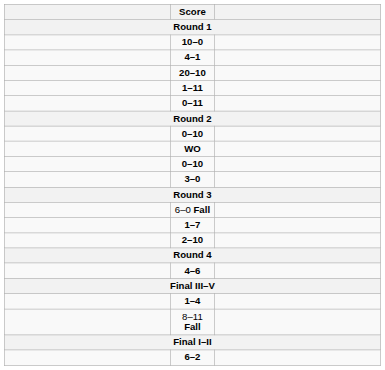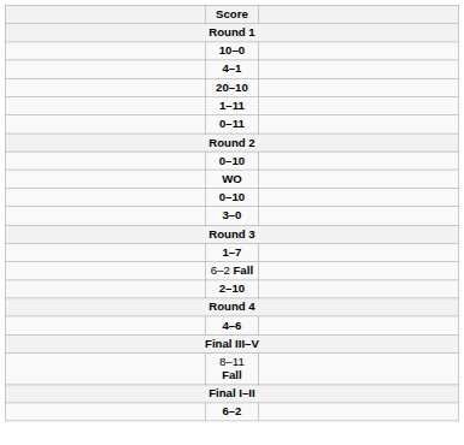 <table class="wikitable" style="text-align: left;">
 <tr>
 <th align="right" width="270"></th>
 <th width="65">Score</th>
 <th align="left" width="270"></th>
 </tr>
 <tr>
 <th colspan="3">Round 1</th>
 </tr>
 <tr>
 <td><strong></strong></td>
 <td align=center><strong>10–0</strong></td>
 <td></td>
 </tr>
 <tr>
 <td><strong></strong></td>
 <td align=center><strong>4–1</strong></td>
 <td></td>
 </tr>
 <tr>
 <td><strong></strong></td>
 <td align=center><strong>20–10</strong></td>
 <td></td>
 </tr>
 <tr>
 <td></td>
 <td align=center><strong>1–11</strong></td>
 <td><strong></strong></td>
 </tr>
 <tr>
 <td></td>
 <td align=center><strong>0–11</strong></td>
 <td><strong></strong></td>
 </tr>
 <tr>
 <th colspan="3">Round 2</th>
 </tr>
 <tr>
 <td></td>
 <td align=center><strong>0–10</strong></td>
 <td><strong></strong></td>
 </tr>
 <tr>
 <td></td>
 <td align=center><strong>WO</strong></td>
 <td><strong></strong></td>
 </tr>
 <tr>
 <td></td>
 <td align=center><strong>0–10</strong></td>
 <td><strong></strong></td>
 </tr>
 <tr>
 <td><strong></strong></td>
 <td align=center><strong>3–0</strong></td>
 <td></td>
 </tr>
 <tr>
 <th colspan="3">Round 3</th>
 </tr>
 <tr>
-<td><strong></strong></td>
-<td align=center>6–0 <strong>Fall</strong></td>
-<td></td>
-</tr>
-<tr>
 <td></td>
 <td align=center><strong>1–7</strong></td>
 <td><strong></strong></td>
+</tr>
+<tr>
+<td><strong></strong></td>
+<td align=center>6–2 <strong>Fall</strong></td>
+<td></td>
 </tr>
 <tr>
 <td></td>
 <td align=center><strong>2–10</strong></td>
 <td><strong></strong></td>
 </tr>
 <tr>
 <th colspan="3">Round 4</th>
 </tr>
 <tr>
 <td></td>
 <td align=center><strong>4–6</strong></td>
 <td><strong></strong></td>
 </tr>
 <tr>
 <th colspan="3">Final III–V</th>
 </tr>
 <tr>
 <td></td>
-<td align=center><strong>1–4</strong></td>
-<td><strong></strong></td>
-</tr>
-<tr>
-<td></td>
 <td align=center>8–11 <strong>Fall</strong></td>
 <td><strong></strong></td>
 </tr>
 <tr>
 <th colspan="3">Final I–II</th>
 </tr>
 <tr>
 <td><strong></strong></td>
 <td align=center><strong>6–2</strong></td>
 <td></td>
 </tr>
 </table>
